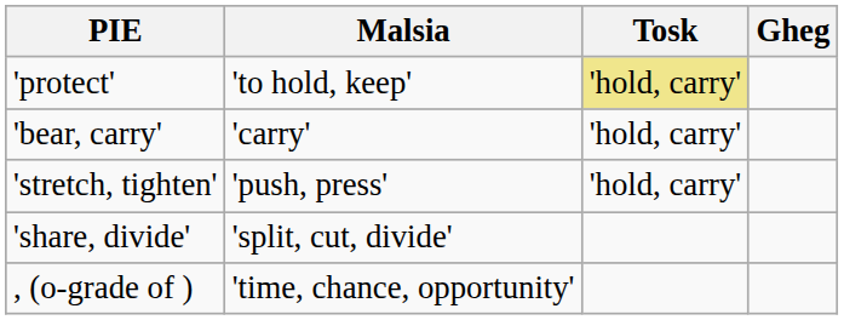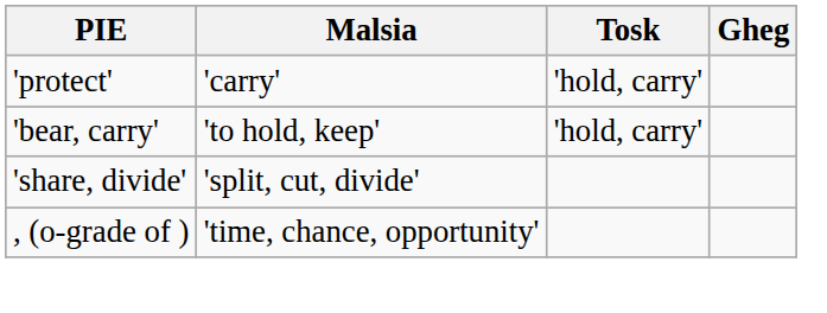 <table class="wikitable">
 <tr>
 <th>PIE</th>
 <th>Malsia</th>
 <th>Tosk</th>
 <th>Gheg</th>
 </tr>
 <tr>
 <td> 'protect'</td>
-<td> 'to hold, keep'</td>
-<td style="background: khaki;"> 'hold, carry'</td>
-<td></td>
-</tr>
-<tr>
-<td> 'bear, carry'</td>
 <td> 'carry'</td>
 <td> 'hold, carry'</td>
 <td></td>
 </tr>
 <tr>
-<td> 'stretch, tighten'</td>
-<td> 'push, press'</td>
+<td> 'bear, carry'</td>
+<td> 'to hold, keep'</td>
 <td> 'hold, carry'</td>
 <td></td>
 </tr>
 <tr>
 <td> 'share, divide'</td>
 <td> 'split, cut, divide'</td>
 <td></td>
 <td></td>
 </tr>
 <tr>
 <td>, (o-grade of )</td>
 <td> 'time, chance, opportunity'</td>
 <td></td>
 <td></td>
 </tr>
 </table>
